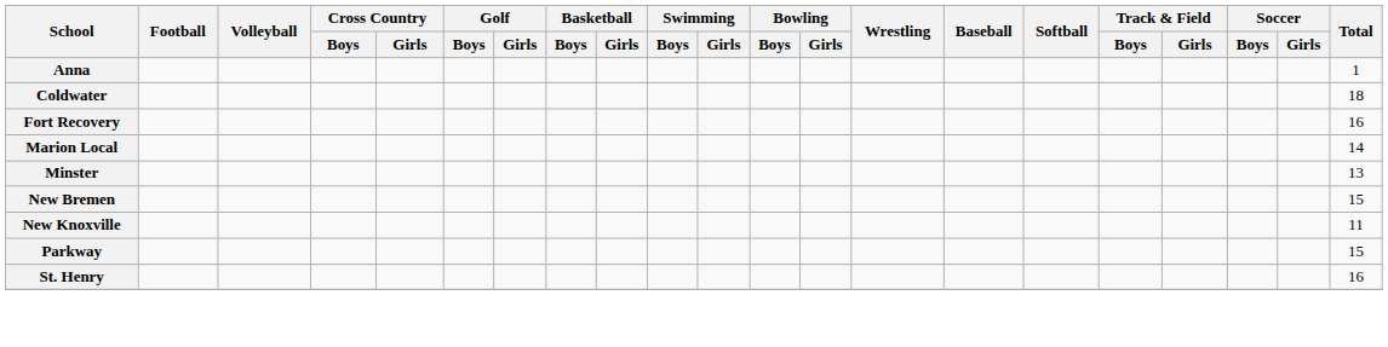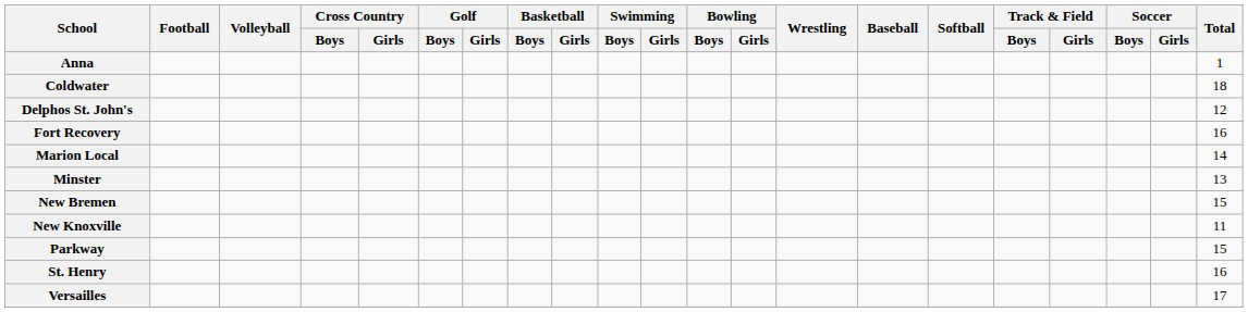 <table class="wikitable sortable" style="text-align:center;font-size:90%;width: 100%">
 <tr>
 <th rowspan="2">School</th>
 <th rowspan="2">Football</th>
 <th rowspan="2">Volleyball</th>
 <th colspan="2">Cross Country</th>
 <th colspan="2">Golf</th>
 <th colspan="2">Basketball</th>
 <th colspan="2">Swimming</th>
 <th colspan="2">Bowling</th>
 <th rowspan="2">Wrestling</th>
 <th rowspan="2">Baseball</th>
 <th rowspan="2">Softball</th>
 <th colspan="2">Track & Field</th>
 <th colspan="2">Soccer</th>
 <th rowspan="2">Total</th>
 </tr>
 <tr>
 <th>Boys</th>
 <th>Girls</th>
 <th>Boys</th>
 <th>Girls</th>
 <th>Boys</th>
 <th>Girls</th>
 <th>Boys</th>
 <th>Girls</th>
 <th>Boys</th>
 <th>Girls</th>
 <th>Boys</th>
 <th>Girls</th>
 <th>Boys</th>
 <th>Girls</th>
 </tr>
 <tr>
 <th>Anna</th>
 <td></td>
 <td></td>
 <td></td>
 <td></td>
 <td></td>
 <td></td>
 <td></td>
 <td></td>
 <td></td>
 <td></td>
 <td></td>
 <td></td>
 <td></td>
 <td></td>
 <td></td>
 <td></td>
 <td></td>
 <td></td>
 <td></td>
 <td>1</td>
 </tr>
 <tr>
 <th>Coldwater</th>
 <td></td>
 <td></td>
 <td></td>
 <td></td>
 <td></td>
 <td></td>
 <td></td>
 <td></td>
 <td></td>
 <td></td>
 <td></td>
 <td></td>
 <td></td>
 <td></td>
 <td></td>
 <td></td>
 <td></td>
 <td></td>
 <td></td>
 <td>18</td>
+</tr>
+<tr>
+<th>Delphos St. John's</th>
+<td></td>
+<td></td>
+<td></td>
+<td></td>
+<td></td>
+<td></td>
+<td></td>
+<td></td>
+<td></td>
+<td></td>
+<td></td>
+<td></td>
+<td></td>
+<td></td>
+<td></td>
+<td></td>
+<td></td>
+<td></td>
+<td></td>
+<td>12</td>
 </tr>
 <tr>
 <th>Fort Recovery</th>
 <td></td>
 <td></td>
 <td></td>
 <td></td>
 <td></td>
 <td></td>
 <td></td>
 <td></td>
 <td></td>
 <td></td>
 <td></td>
 <td></td>
 <td></td>
 <td></td>
 <td></td>
 <td></td>
 <td></td>
 <td></td>
 <td></td>
 <td>16</td>
 </tr>
 <tr>
 <th>Marion Local</th>
 <td></td>
 <td></td>
 <td></td>
 <td></td>
 <td></td>
 <td></td>
 <td></td>
 <td></td>
 <td></td>
 <td></td>
 <td></td>
 <td></td>
 <td></td>
 <td></td>
 <td></td>
 <td></td>
 <td></td>
 <td></td>
 <td></td>
 <td>14</td>
 </tr>
 <tr>
 <th>Minster</th>
 <td></td>
 <td></td>
 <td></td>
 <td></td>
 <td></td>
 <td></td>
 <td></td>
 <td></td>
 <td></td>
 <td></td>
 <td></td>
 <td></td>
 <td></td>
 <td></td>
 <td></td>
 <td></td>
 <td></td>
 <td></td>
 <td></td>
 <td>13</td>
 </tr>
 <tr>
 <th>New Bremen</th>
 <td></td>
 <td></td>
 <td></td>
 <td></td>
 <td></td>
 <td></td>
 <td></td>
 <td></td>
 <td></td>
 <td></td>
 <td></td>
 <td></td>
 <td></td>
 <td></td>
 <td></td>
 <td></td>
 <td></td>
 <td></td>
 <td></td>
 <td>15</td>
 </tr>
 <tr>
 <th>New Knoxville</th>
 <td></td>
 <td></td>
 <td></td>
 <td></td>
 <td></td>
 <td></td>
 <td></td>
 <td></td>
 <td></td>
 <td></td>
 <td></td>
 <td></td>
 <td></td>
 <td></td>
 <td></td>
 <td></td>
 <td></td>
 <td></td>
 <td></td>
 <td>11</td>
 </tr>
 <tr>
 <th>Parkway</th>
 <td></td>
 <td></td>
 <td></td>
 <td></td>
 <td></td>
 <td></td>
 <td></td>
 <td></td>
 <td></td>
 <td></td>
 <td></td>
 <td></td>
 <td></td>
 <td></td>
 <td></td>
 <td></td>
 <td></td>
 <td></td>
 <td></td>
 <td>15</td>
 </tr>
 <tr>
 <th>St. Henry</th>
 <td></td>
 <td></td>
 <td></td>
 <td></td>
 <td></td>
 <td></td>
 <td></td>
 <td></td>
 <td></td>
 <td></td>
 <td></td>
 <td></td>
 <td></td>
 <td></td>
 <td></td>
 <td></td>
 <td></td>
 <td></td>
 <td></td>
 <td>16</td>
 </tr>
 <tr>
+<th>Versailles</th>
+<td></td>
+<td></td>
+<td></td>
+<td></td>
+<td></td>
+<td></td>
+<td></td>
+<td></td>
+<td></td>
+<td></td>
+<td></td>
+<td></td>
+<td></td>
+<td></td>
+<td></td>
+<td></td>
+<td></td>
+<td></td>
+<td></td>
+<td>17</td>
+</tr>
+<tr>
 </tr>
 </table>
